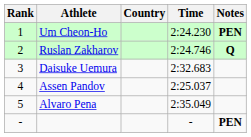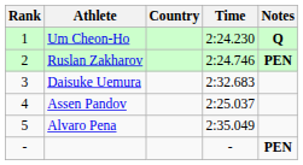 <table class="wikitable sortable" style="text-align:center">
 <tr>
 <th>Rank</th>
 <th>Athlete</th>
 <th>Country</th>
 <th>Time</th>
 <th>Notes</th>
 </tr>
 <tr bgcolor="#ccffcc">
 <td>1</td>
 <td align=left><a href='#'>Um Cheon-Ho</a></td>
 <td align=left></td>
 <td>2:24.230</td>
-<td><strong>PEN</strong></td>
+<td><strong>Q</strong></td>
 </tr>
 <tr bgcolor="#ccffcc">
 <td>2</td>
 <td align=left><a href='#'>Ruslan Zakharov</a></td>
 <td align=left></td>
 <td>2:24.746</td>
-<td><strong>Q</strong></td>
+<td><strong>PEN</strong></td>
 </tr>
 <tr>
 <td>3</td>
 <td align=left><a href='#'>Daisuke Uemura</a></td>
 <td align=left></td>
 <td>2:32.683</td>
 <td></td>
 </tr>
 <tr>
 <td>4</td>
 <td align=left><a href='#'>Assen Pandov</a></td>
 <td align=left></td>
 <td>2:25.037</td>
 <td></td>
 </tr>
 <tr>
 <td>5</td>
 <td align=left><a href='#'>Alvaro Pena</a></td>
 <td align=left></td>
 <td>2:35.049</td>
 <td></td>
 </tr>
 <tr>
 <td>-</td>
 <td align=left></td>
 <td align=left></td>
 <td>-</td>
 <td><strong>PEN</strong></td>
 </tr>
 </table>
